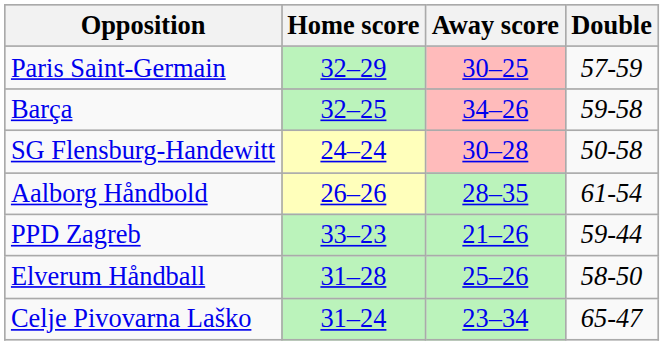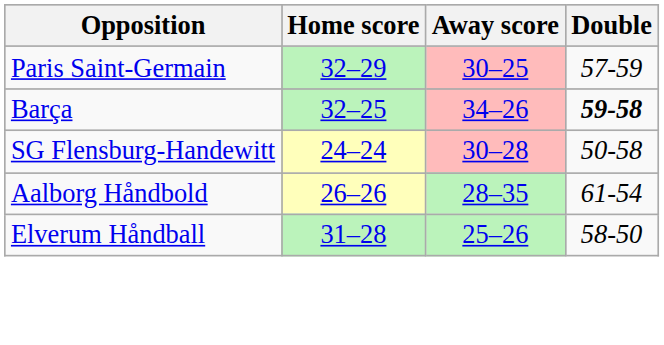 <table class="wikitable" style="text-align: center">
 <tr>
 <th>Opposition</th>
 <th>Home score</th>
 <th>Away score</th>
 <th>Double</th>
 </tr>
 <tr>
 <td align="left"> <a href='#'>Paris Saint-Germain</a></td>
 <td bgcolor=#BBF3BB><a href='#'>32–29</a></td>
 <td bgcolor=#FFBBBB><a href='#'>30–25</a></td>
 <td><em>57-59</em></td>
 </tr>
 <tr>
 <td align="left"> <a href='#'>Barça</a></td>
 <td bgcolor=#BBF3BB><a href='#'>32–25</a></td>
 <td bgcolor=#FFBBBB><a href='#'>34–26</a></td>
-<td><em>59-58</em></td>
+<td><strong><em>59-58</em></strong></td>
 </tr>
 <tr>
 <td align="left"> <a href='#'>SG Flensburg-Handewitt</a></td>
 <td bgcolor=#FFFFBB><a href='#'>24–24</a></td>
 <td bgcolor=#FFBBBB><a href='#'>30–28</a></td>
 <td><em>50-58</em></td>
 </tr>
 <tr>
 <td align="left"> <a href='#'>Aalborg Håndbold</a></td>
 <td bgcolor=#FFFFBB><a href='#'>26–26</a></td>
 <td bgcolor=#BBF3BB><a href='#'>28–35</a></td>
 <td><em>61-54</em></td>
 </tr>
 <tr>
-<td align="left"> <a href='#'>PPD Zagreb</a></td>
-<td bgcolor=#BBF3BB><a href='#'>33–23</a></td>
-<td bgcolor=#BBF3BB><a href='#'>21–26</a></td>
-<td><em>59-44</em></td>
-</tr>
-<tr>
 <td align="left"> <a href='#'>Elverum Håndball</a></td>
 <td bgcolor=#BBF3BB><a href='#'>31–28</a></td>
 <td bgcolor=#BBF3BB><a href='#'>25–26</a></td>
 <td><em>58-50</em></td>
 </tr>
-<tr>
-<td align="left"> <a href='#'>Celje Pivovarna Laško</a></td>
-<td bgcolor=#BBF3BB><a href='#'>31–24</a></td>
-<td bgcolor=#BBF3BB><a href='#'>23–34</a></td>
-<td><em>65-47</em></td>
-</tr>
 </table>
